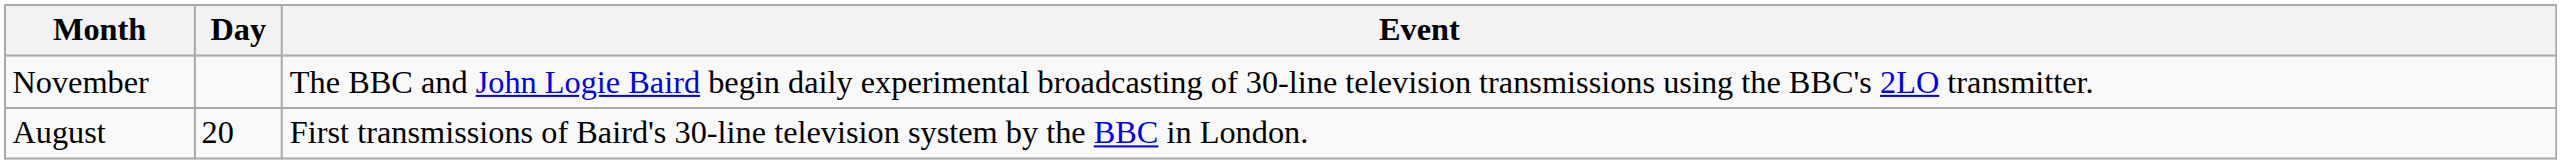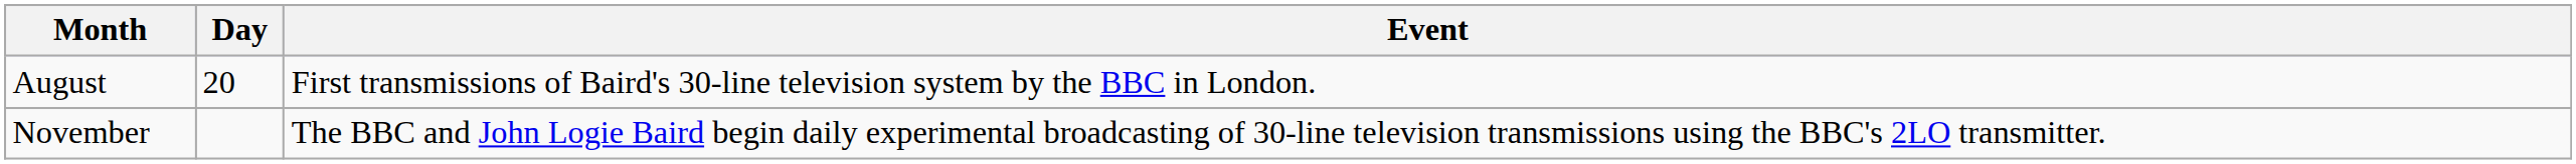 <table width=100% class="wikitable">
 <tr bgcolor="#CCCCFF" align="left">
 <th>Month</th>
 <th>Day</th>
 <th>Event</th>
 </tr>
 <tr valign="top">
+<td>August</td>
+<td>20</td>
+<td>First transmissions of Baird's 30-line television system by the <a href='#'>BBC</a> in London.</td>
+</tr>
+<tr valign="top">
 <td>November</td>
 <td></td>
 <td>The BBC and <a href='#'>John Logie Baird</a> begin daily experimental broadcasting of 30-line television transmissions using the BBC's <a href='#'>2LO</a> transmitter.</td>
 </tr>
-<tr valign="top">
-<td>August</td>
-<td>20</td>
-<td>First transmissions of Baird's 30-line television system by the <a href='#'>BBC</a> in London.</td>
-</tr>
 </table>
